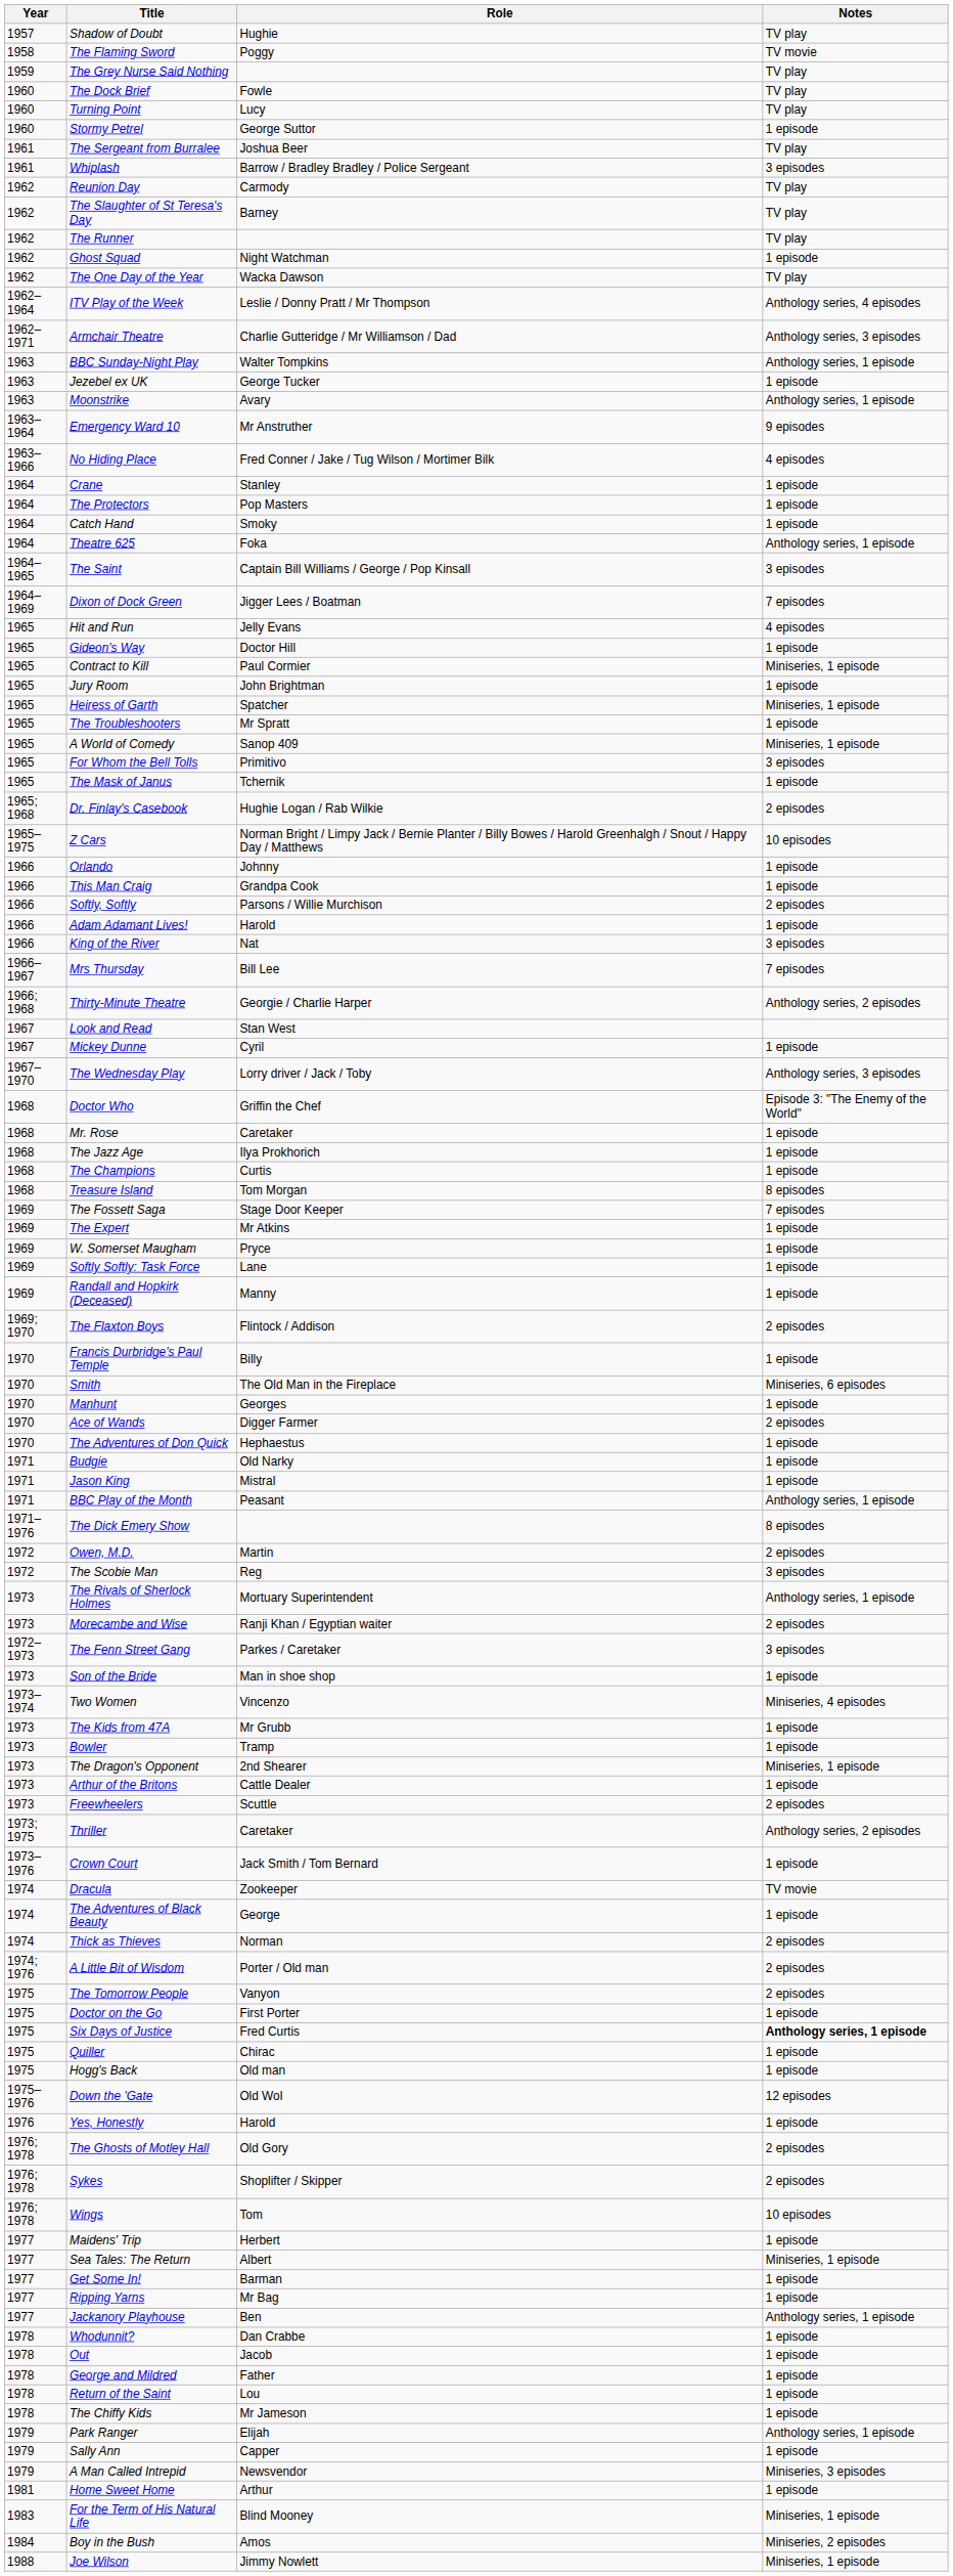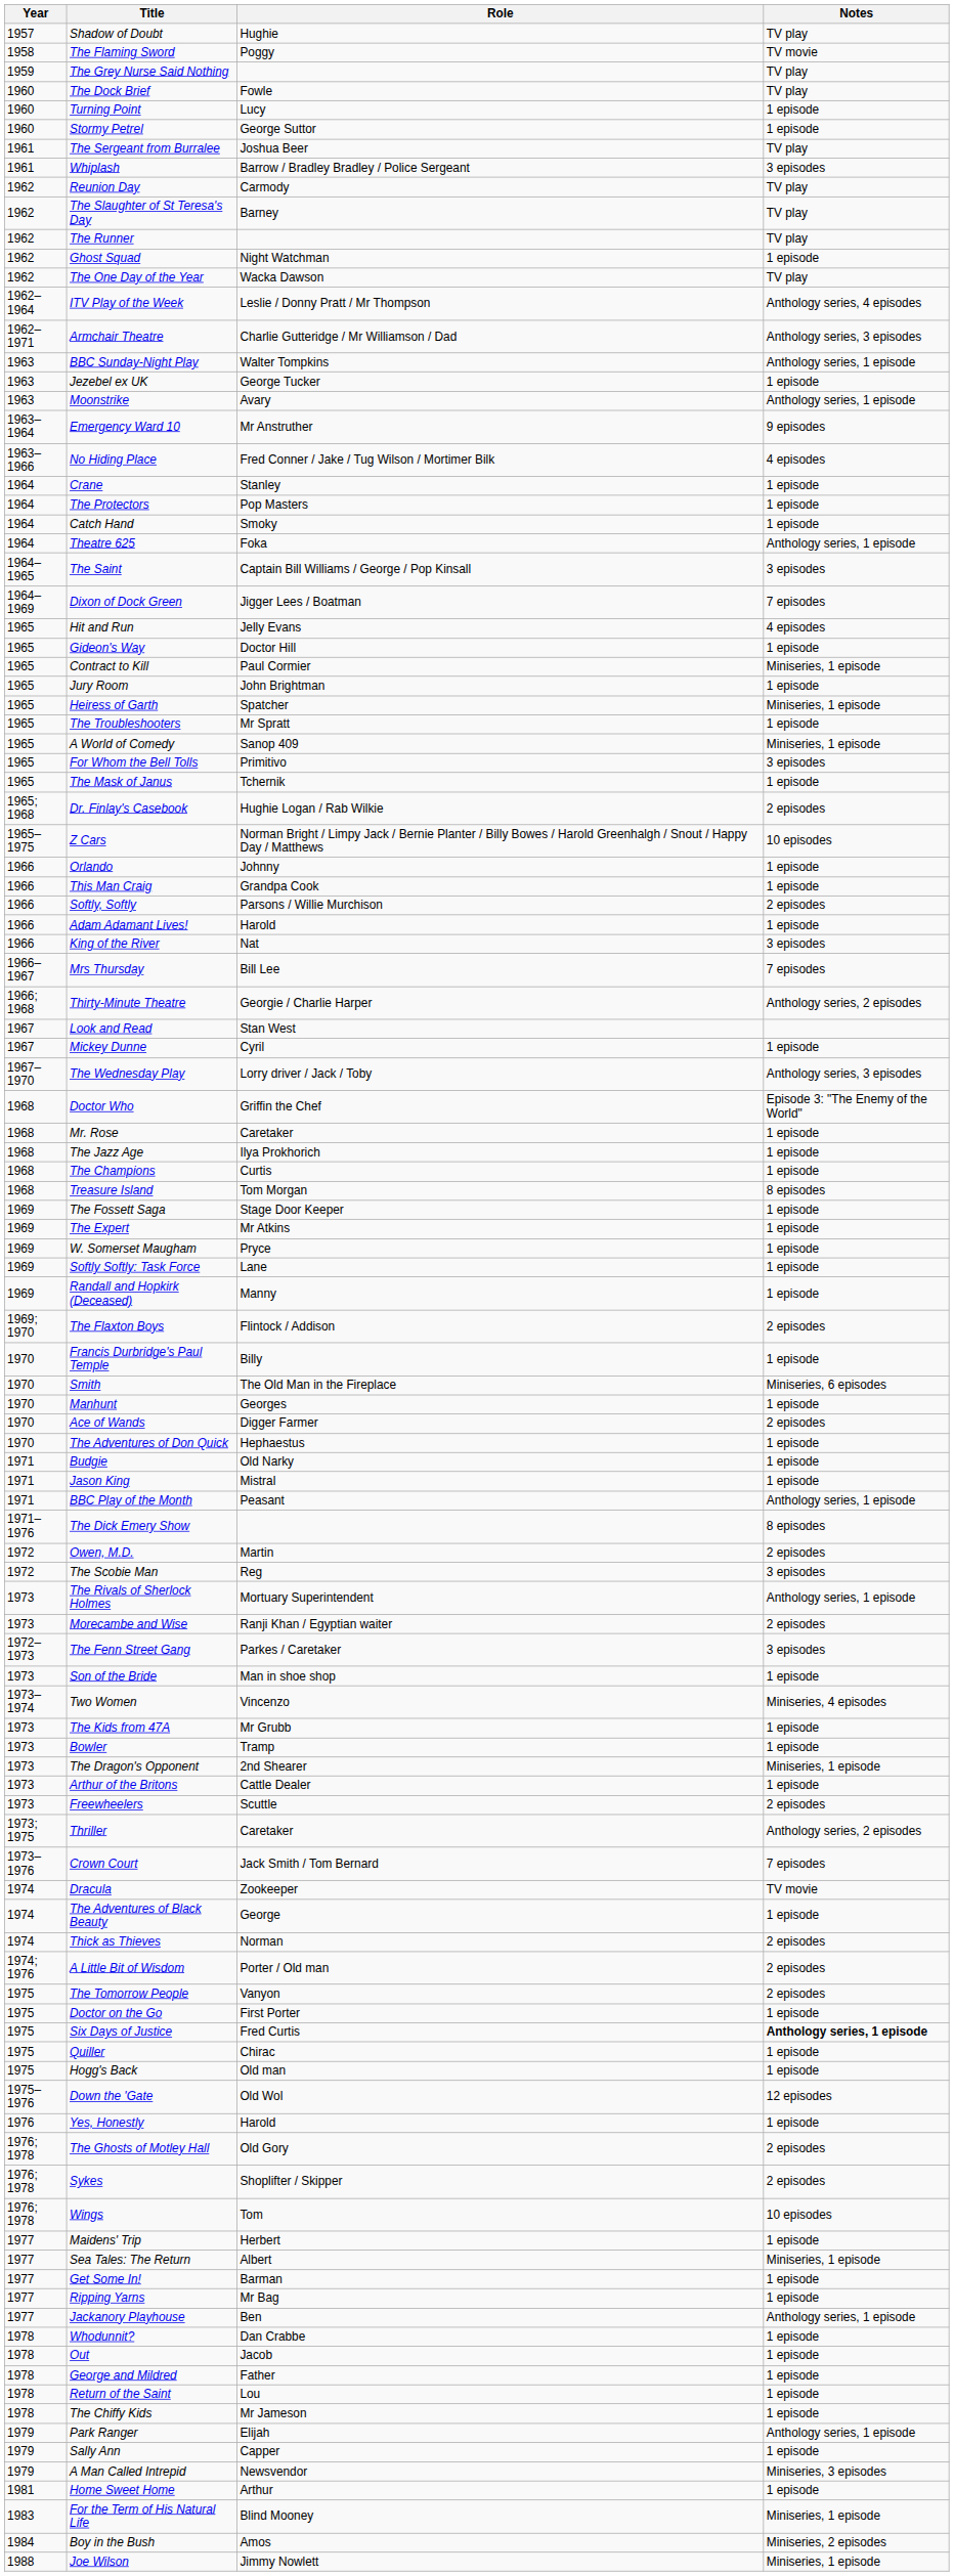 <table class=wikitable>
 <tr>
 <th>Year</th>
 <th>Title</th>
 <th>Role</th>
 <th>Notes</th>
 </tr>
 <tr>
 <td>1957</td>
 <td><em>Shadow of Doubt</em></td>
 <td>Hughie</td>
 <td>TV play</td>
 </tr>
 <tr>
 <td>1958</td>
 <td><em><a href='#'>The Flaming Sword</a></em></td>
 <td>Poggy</td>
 <td>TV movie</td>
 </tr>
 <tr>
 <td>1959</td>
 <td><em><a href='#'>The Grey Nurse Said Nothing</a></em></td>
 <td></td>
 <td>TV play</td>
 </tr>
 <tr>
 <td>1960</td>
 <td><em><a href='#'>The Dock Brief</a></em></td>
 <td>Fowle</td>
 <td>TV play</td>
 </tr>
 <tr>
 <td>1960</td>
 <td><em><a href='#'>Turning Point</a></em></td>
 <td>Lucy</td>
-<td>TV play</td>
+<td>1 episode</td>
 </tr>
 <tr>
 <td>1960</td>
 <td><em><a href='#'>Stormy Petrel</a></em></td>
 <td>George Suttor</td>
 <td>1 episode</td>
 </tr>
 <tr>
 <td>1961</td>
 <td><em><a href='#'>The Sergeant from Burralee</a></em></td>
 <td>Joshua Beer</td>
 <td>TV play</td>
 </tr>
 <tr>
 <td>1961</td>
 <td><em><a href='#'>Whiplash</a></em></td>
 <td>Barrow / Bradley Bradley / Police Sergeant</td>
 <td>3 episodes</td>
 </tr>
 <tr>
 <td>1962</td>
 <td><em><a href='#'>Reunion Day</a></em></td>
 <td>Carmody</td>
 <td>TV play</td>
 </tr>
 <tr>
 <td>1962</td>
 <td><em><a href='#'>The Slaughter of St Teresa's Day</a></em></td>
 <td>Barney</td>
 <td>TV play</td>
 </tr>
 <tr>
 <td>1962</td>
 <td><em><a href='#'>The Runner</a></em></td>
 <td></td>
 <td>TV play</td>
 </tr>
 <tr>
 <td>1962</td>
 <td><em><a href='#'>Ghost Squad</a></em></td>
 <td>Night Watchman</td>
 <td>1 episode</td>
 </tr>
 <tr>
 <td>1962</td>
 <td><em><a href='#'>The One Day of the Year</a></em></td>
 <td>Wacka Dawson</td>
 <td>TV play</td>
 </tr>
 <tr>
 <td>1962–1964</td>
 <td><em><a href='#'>ITV Play of the Week</a></em></td>
 <td>Leslie / Donny Pratt / Mr Thompson</td>
 <td>Anthology series, 4 episodes</td>
 </tr>
 <tr>
 <td>1962–1971</td>
 <td><em><a href='#'>Armchair Theatre</a></em></td>
 <td>Charlie Gutteridge / Mr Williamson / Dad</td>
 <td>Anthology series, 3 episodes</td>
 </tr>
 <tr>
 <td>1963</td>
 <td><em><a href='#'>BBC Sunday-Night Play</a></em></td>
 <td>Walter Tompkins</td>
 <td>Anthology series, 1 episode</td>
 </tr>
 <tr>
 <td>1963</td>
 <td><em>Jezebel ex UK</em></td>
 <td>George Tucker</td>
 <td>1 episode</td>
 </tr>
 <tr>
 <td>1963</td>
 <td><em><a href='#'>Moonstrike</a></em></td>
 <td>Avary</td>
 <td>Anthology series, 1 episode</td>
 </tr>
 <tr>
 <td>1963–1964</td>
 <td><em><a href='#'>Emergency Ward 10</a></em></td>
 <td>Mr Anstruther</td>
 <td>9 episodes</td>
 </tr>
 <tr>
 <td>1963–1966</td>
 <td><em><a href='#'>No Hiding Place</a></em></td>
 <td>Fred Conner / Jake / Tug Wilson / Mortimer Bilk</td>
 <td>4 episodes</td>
 </tr>
 <tr>
 <td>1964</td>
 <td><em><a href='#'>Crane</a></em></td>
 <td>Stanley</td>
 <td>1 episode</td>
 </tr>
 <tr>
 <td>1964</td>
 <td><em><a href='#'>The Protectors</a></em></td>
 <td>Pop Masters</td>
 <td>1 episode</td>
 </tr>
 <tr>
 <td>1964</td>
 <td><em>Catch Hand</em></td>
 <td>Smoky</td>
 <td>1 episode</td>
 </tr>
 <tr>
 <td>1964</td>
 <td><em><a href='#'>Theatre 625</a></em></td>
 <td>Foka</td>
 <td>Anthology series, 1 episode</td>
 </tr>
 <tr>
 <td>1964–1965</td>
 <td><em><a href='#'>The Saint</a></em></td>
 <td>Captain Bill Williams / George / Pop Kinsall</td>
 <td>3 episodes</td>
 </tr>
 <tr>
 <td>1964–1969</td>
 <td><em><a href='#'>Dixon of Dock Green</a></em></td>
 <td>Jigger Lees / Boatman</td>
 <td>7 episodes</td>
 </tr>
 <tr>
 <td>1965</td>
 <td><em>Hit and Run</em></td>
 <td>Jelly Evans</td>
 <td>4 episodes</td>
 </tr>
 <tr>
 <td>1965</td>
 <td><em><a href='#'>Gideon's Way</a></em></td>
 <td>Doctor Hill</td>
 <td>1 episode</td>
 </tr>
 <tr>
 <td>1965</td>
 <td><em>Contract to Kill</em></td>
 <td>Paul Cormier</td>
 <td>Miniseries, 1 episode</td>
 </tr>
 <tr>
 <td>1965</td>
 <td><em>Jury Room</em></td>
 <td>John Brightman</td>
 <td>1 episode</td>
 </tr>
 <tr>
 <td>1965</td>
 <td><em><a href='#'>Heiress of Garth</a></em></td>
 <td>Spatcher</td>
 <td>Miniseries, 1 episode</td>
 </tr>
 <tr>
 <td>1965</td>
 <td><em><a href='#'>The Troubleshooters</a></em></td>
 <td>Mr Spratt</td>
 <td>1 episode</td>
 </tr>
 <tr>
 <td>1965</td>
 <td><em>A World of Comedy</em></td>
 <td>Sanop 409</td>
 <td>Miniseries, 1 episode</td>
 </tr>
 <tr>
 <td>1965</td>
 <td><em><a href='#'>For Whom the Bell Tolls</a></em></td>
 <td>Primitivo</td>
 <td>3 episodes</td>
 </tr>
 <tr>
 <td>1965</td>
 <td><em><a href='#'>The Mask of Janus</a></em></td>
 <td>Tchernik</td>
 <td>1 episode</td>
 </tr>
 <tr>
 <td>1965; 1968</td>
 <td><em><a href='#'>Dr. Finlay's Casebook</a></em></td>
 <td>Hughie Logan / Rab Wilkie</td>
 <td>2 episodes</td>
 </tr>
 <tr>
 <td>1965–1975</td>
 <td><em><a href='#'>Z Cars</a></em></td>
 <td>Norman Bright / Limpy Jack / Bernie Planter / Billy Bowes / Harold Greenhalgh / Snout / Happy Day / Matthews</td>
 <td>10 episodes</td>
 </tr>
 <tr>
 <td>1966</td>
 <td><em><a href='#'>Orlando</a></em></td>
 <td>Johnny</td>
 <td>1 episode</td>
 </tr>
 <tr>
 <td>1966</td>
 <td><em><a href='#'>This Man Craig</a></em></td>
 <td>Grandpa Cook</td>
 <td>1 episode</td>
 </tr>
 <tr>
 <td>1966</td>
 <td><em><a href='#'>Softly, Softly</a></em></td>
 <td>Parsons / Willie Murchison</td>
 <td>2 episodes</td>
 </tr>
 <tr>
 <td>1966</td>
 <td><em><a href='#'>Adam Adamant Lives!</a></em></td>
 <td>Harold</td>
 <td>1 episode</td>
 </tr>
 <tr>
 <td>1966</td>
 <td><em><a href='#'>King of the River</a></em></td>
 <td>Nat</td>
 <td>3 episodes</td>
 </tr>
 <tr>
 <td>1966–1967</td>
 <td><em><a href='#'>Mrs Thursday</a></em></td>
 <td>Bill Lee</td>
 <td>7 episodes</td>
 </tr>
 <tr>
 <td>1966; 1968</td>
 <td><em><a href='#'>Thirty-Minute Theatre</a></em></td>
 <td>Georgie / Charlie Harper</td>
 <td>Anthology series, 2 episodes</td>
 </tr>
 <tr>
 <td>1967</td>
 <td><em><a href='#'>Look and Read</a></em></td>
 <td>Stan West</td>
 <td></td>
 </tr>
 <tr>
 <td>1967</td>
 <td><em><a href='#'>Mickey Dunne</a></em></td>
 <td>Cyril</td>
 <td>1 episode</td>
 </tr>
 <tr>
 <td>1967–1970</td>
 <td><em><a href='#'>The Wednesday Play</a></em></td>
 <td>Lorry driver / Jack / Toby</td>
 <td>Anthology series, 3 episodes</td>
 </tr>
 <tr>
 <td>1968</td>
 <td><em><a href='#'>Doctor Who</a></em></td>
 <td>Griffin the Chef</td>
 <td>Episode 3: "The Enemy of the World"</td>
 </tr>
 <tr>
 <td>1968</td>
 <td><em>Mr. Rose</em></td>
 <td>Caretaker</td>
 <td>1 episode</td>
 </tr>
 <tr>
 <td>1968</td>
 <td><em>The Jazz Age</em></td>
 <td>Ilya Prokhorich</td>
 <td>1 episode</td>
 </tr>
 <tr>
 <td>1968</td>
 <td><em><a href='#'>The Champions</a></em></td>
 <td>Curtis</td>
 <td>1 episode</td>
 </tr>
 <tr>
 <td>1968</td>
 <td><em><a href='#'>Treasure Island</a></em></td>
 <td>Tom Morgan</td>
 <td>8 episodes</td>
 </tr>
 <tr>
 <td>1969</td>
 <td><em>The Fossett Saga</em></td>
 <td>Stage Door Keeper</td>
-<td>7 episodes</td>
+<td>1 episode</td>
 </tr>
 <tr>
 <td>1969</td>
 <td><em><a href='#'>The Expert</a></em></td>
 <td>Mr Atkins</td>
 <td>1 episode</td>
 </tr>
 <tr>
 <td>1969</td>
 <td><em>W. Somerset Maugham</em></td>
 <td>Pryce</td>
 <td>1 episode</td>
 </tr>
 <tr>
 <td>1969</td>
 <td><em><a href='#'>Softly Softly: Task Force</a></em></td>
 <td>Lane</td>
 <td>1 episode</td>
 </tr>
 <tr>
 <td>1969</td>
 <td><em><a href='#'>Randall and Hopkirk (Deceased)</a></em></td>
 <td>Manny</td>
 <td>1 episode</td>
 </tr>
 <tr>
 <td>1969; 1970</td>
 <td><em><a href='#'>The Flaxton Boys</a></em></td>
 <td>Flintock / Addison</td>
 <td>2 episodes</td>
 </tr>
 <tr>
 <td>1970</td>
 <td><em><a href='#'>Francis Durbridge's Paul Temple</a></em></td>
 <td>Billy</td>
 <td>1 episode</td>
 </tr>
 <tr>
 <td>1970</td>
 <td><em><a href='#'>Smith</a></em></td>
 <td>The Old Man in the Fireplace</td>
 <td>Miniseries, 6 episodes</td>
 </tr>
 <tr>
 <td>1970</td>
 <td><em><a href='#'>Manhunt</a></em></td>
 <td>Georges</td>
 <td>1 episode</td>
 </tr>
 <tr>
 <td>1970</td>
 <td><em><a href='#'>Ace of Wands</a></em></td>
 <td>Digger Farmer</td>
 <td>2 episodes</td>
 </tr>
 <tr>
 <td>1970</td>
 <td><em><a href='#'>The Adventures of Don Quick</a></em></td>
 <td>Hephaestus</td>
 <td>1 episode</td>
 </tr>
 <tr>
 <td>1971</td>
 <td><em><a href='#'>Budgie</a></em></td>
 <td>Old Narky</td>
 <td>1 episode</td>
 </tr>
 <tr>
 <td>1971</td>
 <td><em><a href='#'>Jason King</a></em></td>
 <td>Mistral</td>
 <td>1 episode</td>
 </tr>
 <tr>
 <td>1971</td>
 <td><em><a href='#'>BBC Play of the Month</a></em></td>
 <td>Peasant</td>
 <td>Anthology series, 1 episode</td>
 </tr>
 <tr>
 <td>1971–1976</td>
 <td><em><a href='#'>The Dick Emery Show</a></em></td>
 <td></td>
 <td>8 episodes</td>
 </tr>
 <tr>
 <td>1972</td>
 <td><em><a href='#'>Owen, M.D.</a></em></td>
 <td>Martin</td>
 <td>2 episodes</td>
 </tr>
 <tr>
 <td>1972</td>
 <td><em>The Scobie Man</em></td>
 <td>Reg</td>
 <td>3 episodes</td>
 </tr>
 <tr>
 <td>1973</td>
 <td><em><a href='#'>The Rivals of Sherlock Holmes</a></em></td>
 <td>Mortuary Superintendent</td>
 <td>Anthology series, 1 episode</td>
 </tr>
 <tr>
 <td>1973</td>
 <td><em><a href='#'>Morecambe and Wise</a></em></td>
 <td>Ranji Khan / Egyptian waiter</td>
 <td>2 episodes</td>
 </tr>
 <tr>
 <td>1972–1973</td>
 <td><em><a href='#'>The Fenn Street Gang</a></em></td>
 <td>Parkes / Caretaker</td>
 <td>3 episodes</td>
 </tr>
 <tr>
 <td>1973</td>
 <td><em><a href='#'>Son of the Bride</a></em></td>
 <td>Man in shoe shop</td>
 <td>1 episode</td>
 </tr>
 <tr>
 <td>1973–1974</td>
 <td><em>Two Women</em></td>
 <td>Vincenzo</td>
 <td>Miniseries, 4 episodes</td>
 </tr>
 <tr>
 <td>1973</td>
 <td><em><a href='#'>The Kids from 47A</a></em></td>
 <td>Mr Grubb</td>
 <td>1 episode</td>
 </tr>
 <tr>
 <td>1973</td>
 <td><em><a href='#'>Bowler</a></em></td>
 <td>Tramp</td>
 <td>1 episode</td>
 </tr>
 <tr>
 <td>1973</td>
 <td><em>The Dragon's Opponent</em></td>
 <td>2nd Shearer</td>
 <td>Miniseries, 1 episode</td>
 </tr>
 <tr>
 <td>1973</td>
 <td><em><a href='#'>Arthur of the Britons</a></em></td>
 <td>Cattle Dealer</td>
 <td>1 episode</td>
 </tr>
 <tr>
 <td>1973</td>
 <td><em><a href='#'>Freewheelers</a></em></td>
 <td>Scuttle</td>
 <td>2 episodes</td>
 </tr>
 <tr>
 <td>1973; 1975</td>
 <td><em><a href='#'>Thriller</a></em></td>
 <td>Caretaker</td>
 <td>Anthology series, 2 episodes</td>
 </tr>
 <tr>
 <td>1973–1976</td>
 <td><em><a href='#'>Crown Court</a></em></td>
 <td>Jack Smith / Tom Bernard</td>
-<td>1 episode</td>
+<td>7 episodes</td>
 </tr>
 <tr>
 <td>1974</td>
 <td><em><a href='#'>Dracula</a></em></td>
 <td>Zookeeper</td>
 <td>TV movie</td>
 </tr>
 <tr>
 <td>1974</td>
 <td><em><a href='#'>The Adventures of Black Beauty</a></em></td>
 <td>George</td>
 <td>1 episode</td>
 </tr>
 <tr>
 <td>1974</td>
 <td><em><a href='#'>Thick as Thieves</a></em></td>
 <td>Norman</td>
 <td>2 episodes</td>
 </tr>
 <tr>
 <td>1974; 1976</td>
 <td><em><a href='#'>A Little Bit of Wisdom</a></em></td>
 <td>Porter / Old man</td>
 <td>2 episodes</td>
 </tr>
 <tr>
 <td>1975</td>
 <td><em><a href='#'>The Tomorrow People</a></em></td>
 <td>Vanyon</td>
 <td>2 episodes</td>
 </tr>
 <tr>
 <td>1975</td>
 <td><em><a href='#'>Doctor on the Go</a></em></td>
 <td>First Porter</td>
 <td>1 episode</td>
 </tr>
 <tr>
 <td>1975</td>
 <td><em><a href='#'>Six Days of Justice</a></em></td>
 <td>Fred Curtis</td>
 <td><strong>Anthology series, 1 episode</strong></td>
 </tr>
 <tr>
 <td>1975</td>
 <td><em><a href='#'>Quiller</a></em></td>
 <td>Chirac</td>
 <td>1 episode</td>
 </tr>
 <tr>
 <td>1975</td>
 <td><em>Hogg's Back</em></td>
 <td>Old man</td>
 <td>1 episode</td>
 </tr>
 <tr>
 <td>1975–1976</td>
 <td><em><a href='#'>Down the 'Gate</a></em></td>
 <td>Old Wol</td>
 <td>12 episodes</td>
 </tr>
 <tr>
 <td>1976</td>
 <td><em><a href='#'>Yes, Honestly</a></em></td>
 <td>Harold</td>
 <td>1 episode</td>
 </tr>
 <tr>
 <td>1976; 1978</td>
 <td><em><a href='#'>The Ghosts of Motley Hall</a></em></td>
 <td>Old Gory</td>
 <td>2 episodes</td>
 </tr>
 <tr>
 <td>1976; 1978</td>
 <td><em><a href='#'>Sykes</a></em></td>
 <td>Shoplifter / Skipper</td>
 <td>2 episodes</td>
 </tr>
 <tr>
 <td>1976; 1978</td>
 <td><em><a href='#'>Wings</a></em></td>
 <td>Tom</td>
 <td>10 episodes</td>
 </tr>
 <tr>
 <td>1977</td>
 <td><em>Maidens' Trip</em></td>
 <td>Herbert</td>
 <td>1 episode</td>
 </tr>
 <tr>
 <td>1977</td>
 <td><em>Sea Tales: The Return</em></td>
 <td>Albert</td>
 <td>Miniseries, 1 episode</td>
 </tr>
 <tr>
 <td>1977</td>
 <td><em><a href='#'>Get Some In!</a></em></td>
 <td>Barman</td>
 <td>1 episode</td>
 </tr>
 <tr>
 <td>1977</td>
 <td><em><a href='#'>Ripping Yarns</a></em></td>
 <td>Mr Bag</td>
 <td>1 episode</td>
 </tr>
 <tr>
 <td>1977</td>
 <td><em><a href='#'>Jackanory Playhouse</a></em></td>
 <td>Ben</td>
 <td>Anthology series, 1 episode</td>
 </tr>
 <tr>
 <td>1978</td>
 <td><em><a href='#'>Whodunnit?</a></em></td>
 <td>Dan Crabbe</td>
 <td>1 episode</td>
 </tr>
 <tr>
 <td>1978</td>
 <td><em><a href='#'>Out</a></em></td>
 <td>Jacob</td>
 <td>1 episode</td>
 </tr>
 <tr>
 <td>1978</td>
 <td><em><a href='#'>George and Mildred</a></em></td>
 <td>Father</td>
 <td>1 episode</td>
 </tr>
 <tr>
 <td>1978</td>
 <td><em><a href='#'>Return of the Saint</a></em></td>
 <td>Lou</td>
 <td>1 episode</td>
 </tr>
 <tr>
 <td>1978</td>
 <td><em>The Chiffy Kids</em></td>
 <td>Mr Jameson</td>
 <td>1 episode</td>
 </tr>
 <tr>
 <td>1979</td>
 <td><em>Park Ranger</em></td>
 <td>Elijah</td>
 <td>Anthology series, 1 episode</td>
 </tr>
 <tr>
 <td>1979</td>
 <td><em>Sally Ann</em></td>
 <td>Capper</td>
 <td>1 episode</td>
 </tr>
 <tr>
 <td>1979</td>
 <td><em>A Man Called Intrepid</em></td>
 <td>Newsvendor</td>
 <td>Miniseries, 3 episodes</td>
 </tr>
 <tr>
 <td>1981</td>
 <td><em><a href='#'>Home Sweet Home</a></em></td>
 <td>Arthur</td>
 <td>1 episode</td>
 </tr>
 <tr>
 <td>1983</td>
 <td><em><a href='#'>For the Term of His Natural Life</a></em></td>
 <td>Blind Mooney</td>
 <td>Miniseries, 1 episode</td>
 </tr>
 <tr>
 <td>1984</td>
 <td><em>Boy in the Bush</em></td>
 <td>Amos</td>
 <td>Miniseries, 2 episodes</td>
 </tr>
 <tr>
 <td>1988</td>
 <td><em><a href='#'>Joe Wilson</a></em></td>
 <td>Jimmy Nowlett</td>
 <td>Miniseries, 1 episode</td>
 </tr>
 </table>
